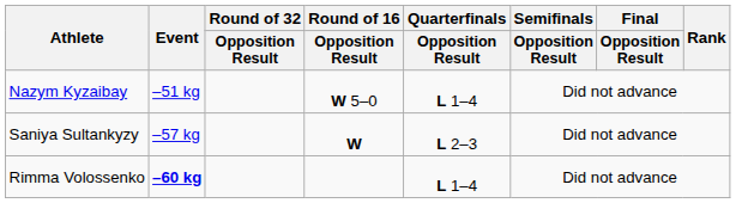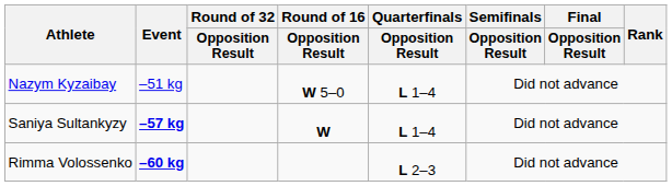 <table class=wikitable style=font-size:90%;text-align:center>
 <tr>
 <th rowspan="2">Athlete</th>
 <th rowspan="2">Event</th>
 <th>Round of 32</th>
 <th>Round of 16</th>
 <th>Quarterfinals</th>
 <th>Semifinals</th>
 <th>Final</th>
 <th rowspan=2>Rank</th>
 </tr>
 <tr style="font-size:95%">
 <th>Opposition<br>Result</th>
 <th>Opposition<br>Result</th>
 <th>Opposition<br>Result</th>
 <th>Opposition<br>Result</th>
 <th>Opposition<br>Result</th>
 </tr>
 <tr>
 <td align=left><a href='#'>Nazym Kyzaibay</a></td>
 <td align=left><a href='#'>–51 kg</a></td>
 <td></td>
 <td><br><strong>W</strong> 5–0</td>
 <td><br><strong>L</strong> 1–4</td>
 <td colspan=3>Did not advance</td>
 </tr>
 <tr>
 <td align=left>Saniya Sultankyzy</td>
-<td align=left><a href='#'>–57 kg</a></td>
+<td align=left><strong><a href='#'>–57 kg</a></strong></td>
 <td></td>
 <td><br><strong>W</strong> </td>
-<td><br><strong>L</strong> 2–3</td>
+<td><br><strong>L</strong> 1–4</td>
 <td colspan=3>Did not advance</td>
 </tr>
 <tr>
 <td align=left>Rimma Volossenko</td>
 <td align=left><strong><a href='#'>–60 kg</a></strong></td>
 <td></td>
 <td></td>
-<td><br><strong>L</strong> 1–4</td>
+<td><br><strong>L</strong> 2–3</td>
 <td colspan=3>Did not advance</td>
 </tr>
 </table>
